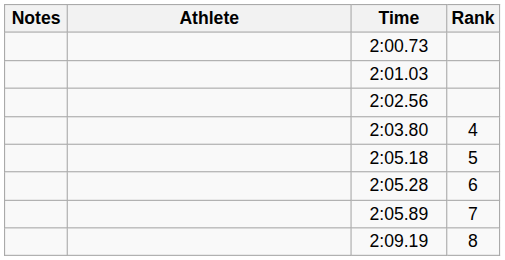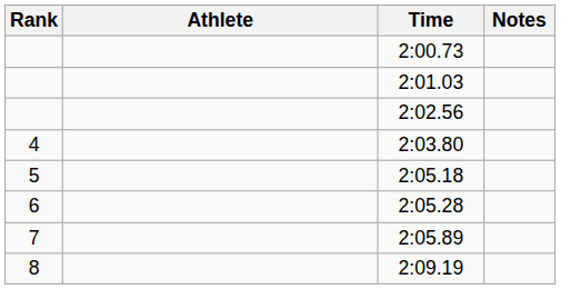 <table class="wikitable" style="text-align:center">
 <tr>
-<th width=50>Notes</th>
+<th width=40>Rank</th>
 <th width=250>Athlete</th>
 <th width=80>Time</th>
-<th width=40>Rank</th>
+<th width=50>Notes</th>
 </tr>
 <tr>
 <td></td>
 <td align=left></td>
 <td>2:00.73</td>
 <td></td>
 </tr>
 <tr>
 <td></td>
 <td align=left></td>
 <td>2:01.03</td>
 <td></td>
 </tr>
 <tr>
 <td></td>
 <td align=left></td>
 <td>2:02.56</td>
 <td></td>
 </tr>
 <tr>
-<td></td>
+<td>4</td>
 <td align=left></td>
 <td>2:03.80</td>
-<td>4</td>
+<td></td>
 </tr>
 <tr>
-<td></td>
+<td>5</td>
 <td align=left></td>
 <td>2:05.18</td>
-<td>5</td>
+<td></td>
 </tr>
 <tr>
-<td></td>
+<td>6</td>
 <td align=left></td>
 <td>2:05.28</td>
-<td>6</td>
+<td></td>
 </tr>
 <tr>
-<td></td>
+<td>7</td>
 <td align=left></td>
 <td>2:05.89</td>
-<td>7</td>
+<td></td>
 </tr>
 <tr>
-<td></td>
+<td>8</td>
 <td align=left></td>
 <td>2:09.19</td>
-<td>8</td>
+<td></td>
 </tr>
 </table>
